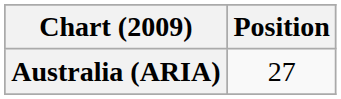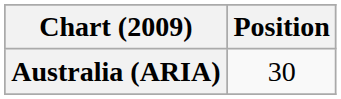 <table class="wikitable plainrowheaders" style="text-align:center">
 <tr>
 <th scope="col">Chart (2009)</th>
 <th scope="col">Position</th>
 </tr>
 <tr>
 <th scope="row">Australia (ARIA)</th>
-<td>27</td>
+<td>30</td>
 </tr>
 </table>
